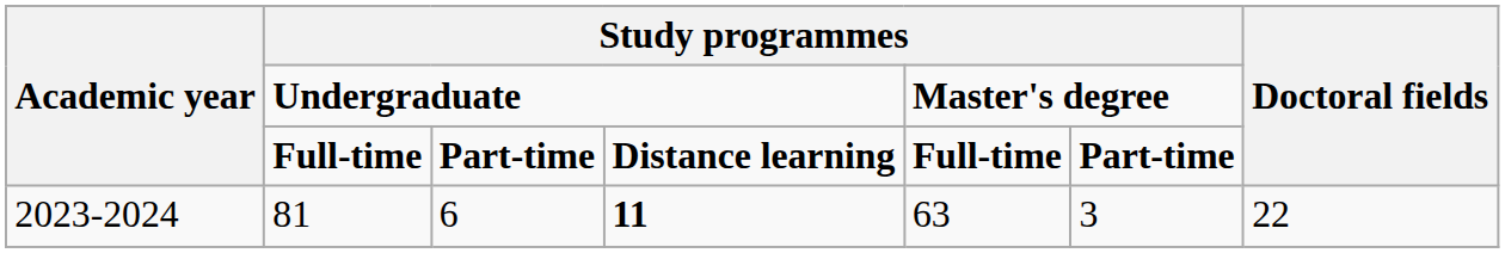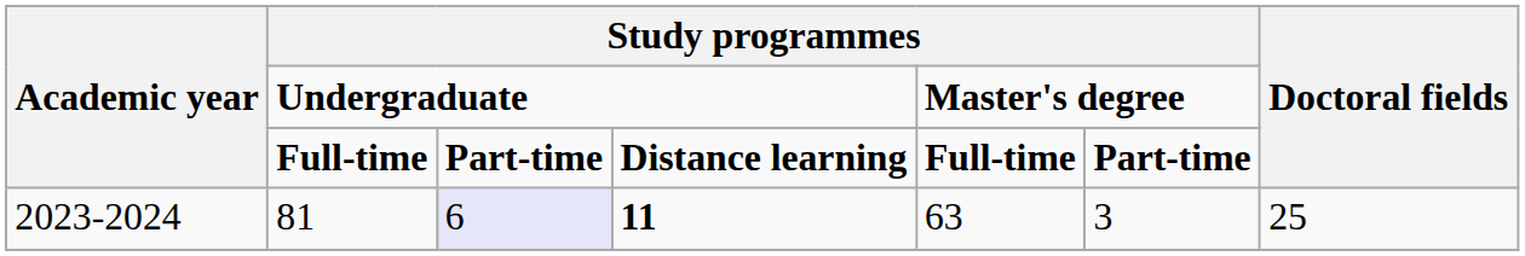 <table class="wikitable">
 <tr>
 <th rowspan="3"><strong>Academic year</strong></th>
 <th colspan="5"><strong>Study programmes</strong></th>
 <th rowspan="3"><strong>Doctoral fields</strong></th>
 </tr>
 <tr>
 <td colspan="3"><strong>Undergraduate  </strong></td>
 <td colspan="2"><strong>Master's degree</strong></td>
 </tr>
 <tr>
 <td><strong>Full-time</strong></td>
 <td><strong>Part-time</strong></td>
 <td><strong>Distance learning</strong></td>
 <td><strong>Full-time</strong></td>
 <td><strong>Part-time</strong></td>
 </tr>
 <tr>
 <td>2023-2024</td>
 <td>81</td>
-<td>6</td>
+<td style="background: lavender;">6</td>
 <td><strong>11</strong></td>
 <td>63</td>
 <td>3</td>
-<td>22</td>
+<td>25</td>
 </tr>
 </table>
